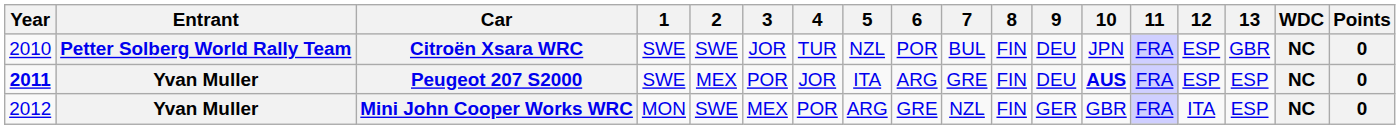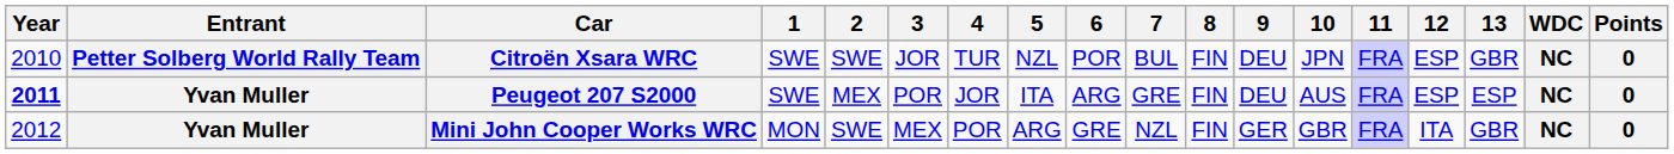 <table class="wikitable" style="text-align:center; font-size:85%">
 <tr>
 <th>Year</th>
 <th>Entrant</th>
 <th>Car</th>
 <th>1</th>
 <th>2</th>
 <th>3</th>
 <th>4</th>
 <th>5</th>
 <th>6</th>
 <th>7</th>
 <th>8</th>
 <th>9</th>
 <th>10</th>
 <th>11</th>
 <th>12</th>
 <th>13</th>
 <th>WDC</th>
 <th>Points</th>
 </tr>
 <tr>
 <td><a href='#'>2010</a></td>
 <th nowrap><a href='#'>Petter Solberg World Rally Team</a></th>
 <th nowrap><a href='#'>Citroën Xsara WRC</a></th>
 <td><a href='#'>SWE</a></td>
 <td><a href='#'>SWE</a></td>
 <td><a href='#'>JOR</a></td>
 <td><a href='#'>TUR</a></td>
 <td><a href='#'>NZL</a></td>
 <td><a href='#'>POR</a></td>
 <td><a href='#'>BUL</a></td>
 <td><a href='#'>FIN</a></td>
 <td><a href='#'>DEU</a></td>
 <td><a href='#'>JPN</a></td>
 <td style="background:#CFCFFF;"><a href='#'>FRA</a><br></td>
 <td><a href='#'>ESP</a></td>
 <td><a href='#'>GBR</a></td>
 <th>NC</th>
 <th>0</th>
 </tr>
 <tr>
 <td><strong><a href='#'>2011</a></strong></td>
 <th nowrap>Yvan Muller</th>
 <th nowrap><a href='#'>Peugeot 207 S2000</a></th>
 <td><a href='#'>SWE</a></td>
 <td><a href='#'>MEX</a></td>
 <td><a href='#'>POR</a></td>
 <td><a href='#'>JOR</a></td>
 <td><a href='#'>ITA</a></td>
 <td><a href='#'>ARG</a></td>
 <td><a href='#'>GRE</a></td>
 <td><a href='#'>FIN</a></td>
 <td><a href='#'>DEU</a></td>
-<td><strong><a href='#'>AUS</a></strong></td>
+<td><a href='#'>AUS</a></td>
 <td style="background:#CFCFFF;"><a href='#'>FRA</a><br></td>
 <td><a href='#'>ESP</a></td>
 <td><a href='#'>ESP</a></td>
 <th>NC</th>
 <th>0</th>
 </tr>
 <tr>
 <td><a href='#'>2012</a></td>
 <th nowrap>Yvan Muller</th>
 <th nowrap><a href='#'>Mini John Cooper Works WRC</a></th>
 <td><a href='#'>MON</a></td>
 <td><a href='#'>SWE</a></td>
 <td><a href='#'>MEX</a></td>
 <td><a href='#'>POR</a></td>
 <td><a href='#'>ARG</a></td>
 <td><a href='#'>GRE</a></td>
 <td><a href='#'>NZL</a></td>
 <td><a href='#'>FIN</a></td>
 <td><a href='#'>GER</a></td>
 <td><a href='#'>GBR</a></td>
 <td style="background:#CFCFFF;"><a href='#'>FRA</a><br></td>
 <td><a href='#'>ITA</a></td>
-<td><a href='#'>ESP</a></td>
+<td><a href='#'>GBR</a></td>
 <th>NC</th>
 <th>0</th>
 </tr>
 </table>
